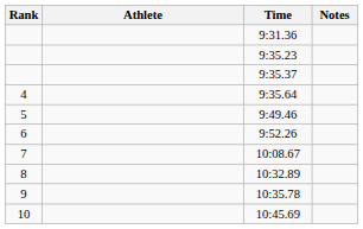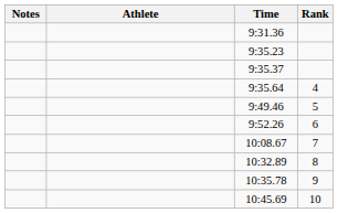 <table class="wikitable" style="text-align:center">
 <tr>
-<th width=40>Rank</th>
+<th width=50>Notes</th>
 <th width=250>Athlete</th>
 <th width=80>Time</th>
-<th width=50>Notes</th>
+<th width=40>Rank</th>
 </tr>
 <tr>
 <td></td>
 <td align=left></td>
 <td>9:31.36</td>
 <td></td>
 </tr>
 <tr>
 <td></td>
 <td align=left></td>
 <td>9:35.23</td>
 <td></td>
 </tr>
 <tr>
 <td></td>
 <td align=left></td>
 <td>9:35.37</td>
 <td></td>
 </tr>
 <tr>
-<td>4</td>
+<td></td>
 <td align=left></td>
 <td>9:35.64</td>
-<td></td>
+<td>4</td>
 </tr>
 <tr>
-<td>5</td>
+<td></td>
 <td align=left></td>
 <td>9:49.46</td>
-<td></td>
+<td>5</td>
 </tr>
 <tr>
-<td>6</td>
+<td></td>
 <td align=left></td>
 <td>9:52.26</td>
-<td></td>
+<td>6</td>
 </tr>
 <tr>
-<td>7</td>
+<td></td>
 <td align=left></td>
 <td>10:08.67</td>
-<td></td>
+<td>7</td>
 </tr>
 <tr>
-<td>8</td>
+<td></td>
 <td align=left></td>
 <td>10:32.89</td>
-<td></td>
+<td>8</td>
 </tr>
 <tr>
-<td>9</td>
+<td></td>
 <td align=left></td>
 <td>10:35.78</td>
-<td></td>
+<td>9</td>
 </tr>
 <tr>
-<td>10</td>
+<td></td>
 <td align=left></td>
 <td>10:45.69</td>
-<td></td>
+<td>10</td>
 </tr>
 </table>
